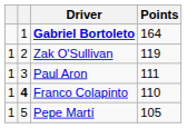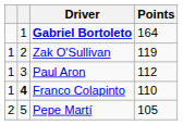 <table class="wikitable" style="font-size: 85%;">
 <tr>
 <th></th>
 <th></th>
 <th>Driver</th>
 <th>Points</th>
 </tr>
 <tr>
 <td align="left"></td>
 <td align="center">1</td>
 <td> <strong><a href='#'>Gabriel Bortoleto</a></strong></td>
 <td>164</td>
 </tr>
 <tr>
 <td align="left"> 1</td>
 <td align="center">2</td>
 <td> <a href='#'>Zak O'Sullivan</a></td>
 <td>119</td>
 </tr>
 <tr>
 <td align="left"> 1</td>
 <td align="center">3</td>
 <td> <a href='#'>Paul Aron</a></td>
-<td>111</td>
+<td>112</td>
 </tr>
 <tr>
 <td align="left"> 1</td>
 <td align="center"><strong>4</strong></td>
 <td> <a href='#'>Franco Colapinto</a></td>
 <td>110</td>
 </tr>
 <tr>
-<td align="left"> 1</td>
+<td align="left"> 2</td>
 <td align="center">5</td>
 <td> <a href='#'>Pepe Martí</a></td>
 <td>105</td>
 </tr>
 </table>
